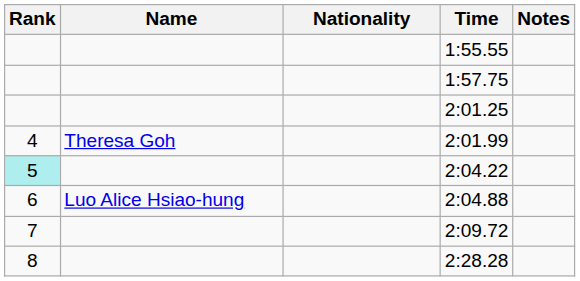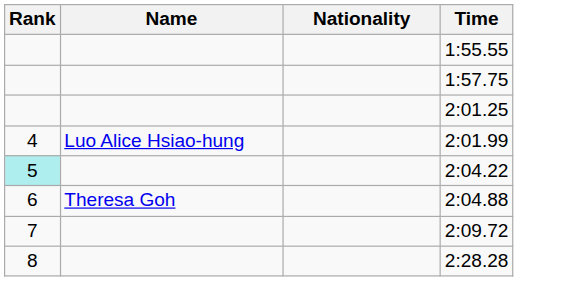 <table class="wikitable sortable" style="text-align:center">
 <tr>
 <th>Rank</th>
 <th style="width:180px">Name</th>
 <th style="width:125px">Nationality</th>
 <th>Time</th>
-<th>Notes</th>
 </tr>
 <tr>
 <td></td>
 <td style="text-align:left;"></td>
 <td style="text-align:left;"></td>
 <td>1:55.55</td>
-<td></td>
 </tr>
 <tr>
 <td></td>
 <td style="text-align:left;"></td>
 <td style="text-align:left;"></td>
 <td>1:57.75</td>
-<td></td>
 </tr>
 <tr>
 <td></td>
 <td style="text-align:left;"></td>
 <td style="text-align:left;"></td>
 <td>2:01.25</td>
-<td></td>
 </tr>
 <tr>
 <td>4</td>
-<td style="text-align:left;"><a href='#'>Theresa Goh</a></td>
+<td style="text-align:left;"><a href='#'>Luo Alice Hsiao-hung</a></td>
 <td style="text-align:left;"></td>
 <td>2:01.99</td>
-<td></td>
 </tr>
 <tr>
 <td style="background: paleturquoise;">5</td>
 <td style="text-align:left;"></td>
 <td style="text-align:left;"></td>
 <td>2:04.22</td>
-<td></td>
 </tr>
 <tr>
 <td>6</td>
-<td style="text-align:left;"><a href='#'>Luo Alice Hsiao-hung</a></td>
+<td style="text-align:left;"><a href='#'>Theresa Goh</a></td>
 <td style="text-align:left;"></td>
 <td>2:04.88</td>
-<td></td>
 </tr>
 <tr>
 <td>7</td>
 <td style="text-align:left;"></td>
 <td style="text-align:left;"></td>
 <td>2:09.72</td>
-<td></td>
 </tr>
 <tr>
 <td>8</td>
 <td style="text-align:left;"></td>
 <td style="text-align:left;"></td>
 <td>2:28.28</td>
-<td></td>
 </tr>
 </table>
